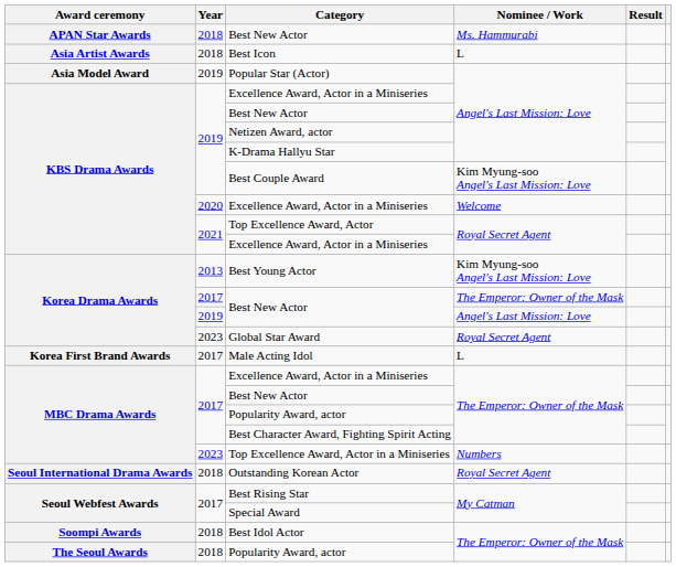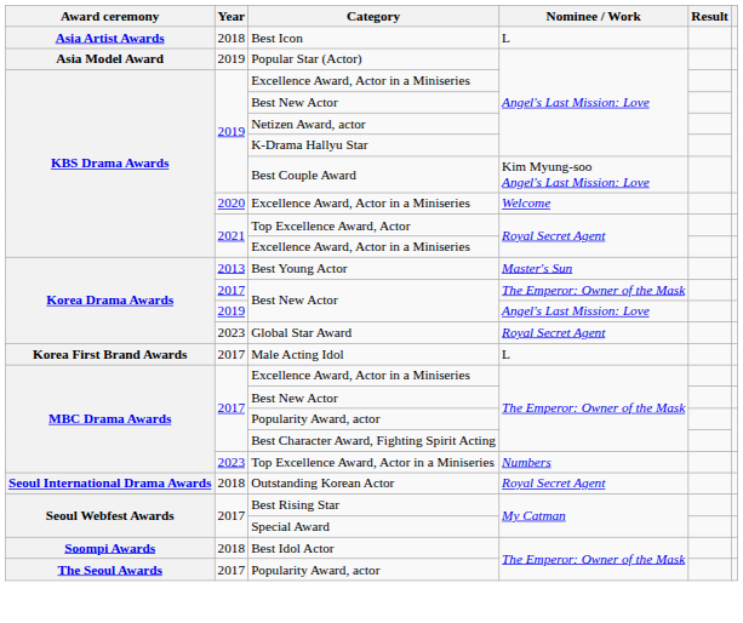 <table class="wikitable plainrowheaders sortable">
 <tr>
 <th scope="col">Award ceremony</th>
 <th scope="col">Year</th>
 <th scope="col">Category</th>
 <th scope="col">Nominee / Work</th>
 <th scope="col">Result</th>
 <th scope="col" class="unsortable"></th>
-</tr>
-<tr>
-<th scope="row"><a href='#'>APAN Star Awards</a></th>
-<td style="text-align:center"><a href='#'>2018</a></td>
-<td>Best New Actor</td>
-<td><em><a href='#'>Ms. Hammurabi</a></em></td>
-<td></td>
-<td style="text-align:center"></td>
 </tr>
 <tr>
 <th scope="row"><a href='#'>Asia Artist Awards</a></th>
 <td style="text-align:center">2018</td>
 <td>Best Icon</td>
 <td>L</td>
 <td></td>
 <td style="text-align:center"></td>
 </tr>
 <tr>
 <th scope="row">Asia Model Award</th>
 <td style="text-align:center">2019</td>
 <td>Popular Star (Actor)</td>
 <td rowspan="5"><em><a href='#'>Angel's Last Mission: Love</a></em></td>
 <td></td>
 <td style="text-align:center"></td>
 </tr>
 <tr>
 <th scope="row"  rowspan="8"><a href='#'>KBS Drama Awards</a></th>
 <td rowspan="5" style="text-align:center"><a href='#'>2019</a></td>
 <td>Excellence Award, Actor in a Miniseries</td>
 <td></td>
 <td rowspan="5" style="text-align:center"></td>
 </tr>
 <tr>
 <td>Best New Actor</td>
 <td></td>
 </tr>
 <tr>
 <td>Netizen Award, actor</td>
 <td></td>
 </tr>
 <tr>
 <td>K-Drama Hallyu Star</td>
 <td></td>
 </tr>
 <tr>
 <td>Best Couple Award</td>
 <td>Kim Myung-soo <br><em><a href='#'>Angel's Last Mission: Love</a></em></td>
 <td></td>
 </tr>
 <tr>
 <td style="text-align:center"><a href='#'>2020</a></td>
 <td>Excellence Award, Actor in a Miniseries</td>
 <td><em><a href='#'>Welcome</a></em></td>
 <td></td>
 <td style="text-align:center"></td>
 </tr>
 <tr>
 <td rowspan="2" style="text-align:center"><a href='#'>2021</a></td>
 <td>Top Excellence Award, Actor</td>
 <td rowspan="2"><em><a href='#'>Royal Secret Agent</a></em></td>
 <td></td>
 <td style="text-align:center"></td>
 </tr>
 <tr>
 <td>Excellence Award, Actor in a Miniseries</td>
 <td></td>
 <td style="text-align:center"></td>
 </tr>
 <tr>
 <th scope="row"  rowspan="4"><a href='#'>Korea Drama Awards</a></th>
 <td style="text-align:center"><a href='#'>2013</a></td>
 <td>Best Young Actor</td>
-<td>Kim Myung-soo <br><em><a href='#'>Angel's Last Mission: Love</a></em></td>
+<td><em><a href='#'>Master's Sun</a></em></td>
 <td></td>
 <td style="text-align:center"></td>
 </tr>
 <tr>
 <td style="text-align:center"><a href='#'>2017</a></td>
 <td rowspan="2">Best New Actor</td>
 <td><em><a href='#'>The Emperor: Owner of the Mask</a></em></td>
 <td></td>
 <td style="text-align:center"></td>
 </tr>
 <tr>
 <td style="text-align:center"><a href='#'>2019</a></td>
 <td><em><a href='#'>Angel's Last Mission: Love</a></em></td>
 <td></td>
 <td style="text-align:center"></td>
 </tr>
 <tr>
 <td style="text-align:center">2023</td>
 <td>Global Star Award</td>
 <td><em><a href='#'>Royal Secret Agent</a></em></td>
 <td></td>
 <td style="text-align:center"></td>
 </tr>
 <tr>
 <th scope="row">Korea First Brand Awards</th>
 <td style="text-align:center">2017</td>
 <td>Male Acting Idol</td>
 <td>L</td>
 <td></td>
 <td style="text-align:center"></td>
 </tr>
 <tr>
 <th scope="row"  rowspan="5"><a href='#'>MBC Drama Awards</a></th>
 <td rowspan="4" style="text-align:center"><a href='#'>2017</a></td>
 <td>Excellence Award, Actor in a Miniseries</td>
 <td rowspan="4"><em><a href='#'>The Emperor: Owner of the Mask</a></em></td>
 <td></td>
 <td style="text-align:center"></td>
 </tr>
 <tr>
 <td>Best New Actor</td>
 <td></td>
 <td style="text-align:center"></td>
 </tr>
 <tr>
 <td>Popularity Award, actor</td>
 <td></td>
 <td rowspan="2" style="text-align:center"></td>
 </tr>
 <tr>
 <td>Best Character Award, Fighting Spirit Acting</td>
 <td></td>
 </tr>
 <tr>
 <td style="text-align:center"><a href='#'>2023</a></td>
 <td>Top Excellence Award, Actor in a Miniseries</td>
 <td><em><a href='#'>Numbers</a></em></td>
 <td></td>
 <td style="text-align:center"></td>
 </tr>
 <tr>
 <th scope="row"><a href='#'>Seoul International Drama Awards</a></th>
 <td style="text-align:center">2018</td>
 <td>Outstanding Korean Actor</td>
 <td><em><a href='#'>Royal Secret Agent</a></em></td>
 <td></td>
 <td style="text-align:center"></td>
 </tr>
 <tr>
 <th scope="row" rowspan="2">Seoul Webfest Awards</th>
 <td rowspan="2" style="text-align:center">2017</td>
 <td>Best Rising Star</td>
 <td rowspan="2"><em><a href='#'>My Catman</a></em></td>
 <td></td>
 <td style="text-align:center"></td>
 </tr>
 <tr>
 <td>Special Award</td>
 <td></td>
 <td style="text-align:center"></td>
 </tr>
 <tr>
 <th scope="row"><a href='#'>Soompi Awards</a></th>
 <td style="text-align:center">2018</td>
 <td>Best Idol Actor</td>
 <td rowspan="2"><em><a href='#'>The Emperor: Owner of the Mask</a></em></td>
 <td></td>
 <td style="text-align:center"></td>
 </tr>
 <tr>
 <th scope="row"><a href='#'>The Seoul Awards</a></th>
-<td style="text-align:center">2018</td>
+<td style="text-align:center">2017</td>
 <td>Popularity Award, actor</td>
 <td></td>
 <td style="text-align:center"></td>
 </tr>
 </table>
